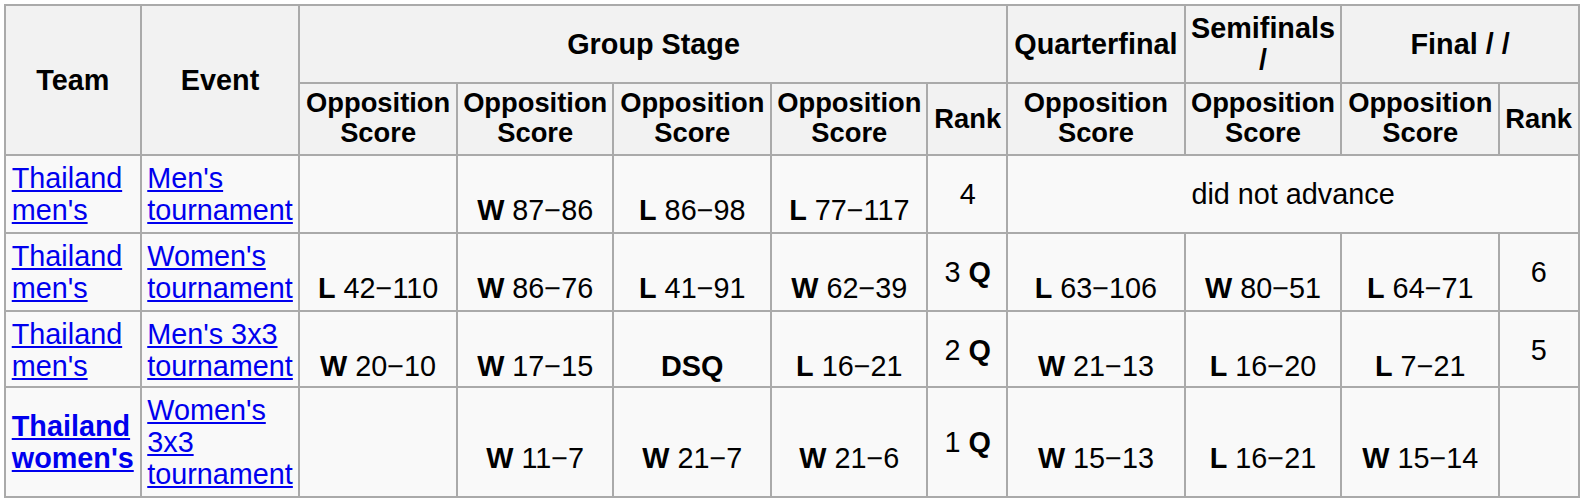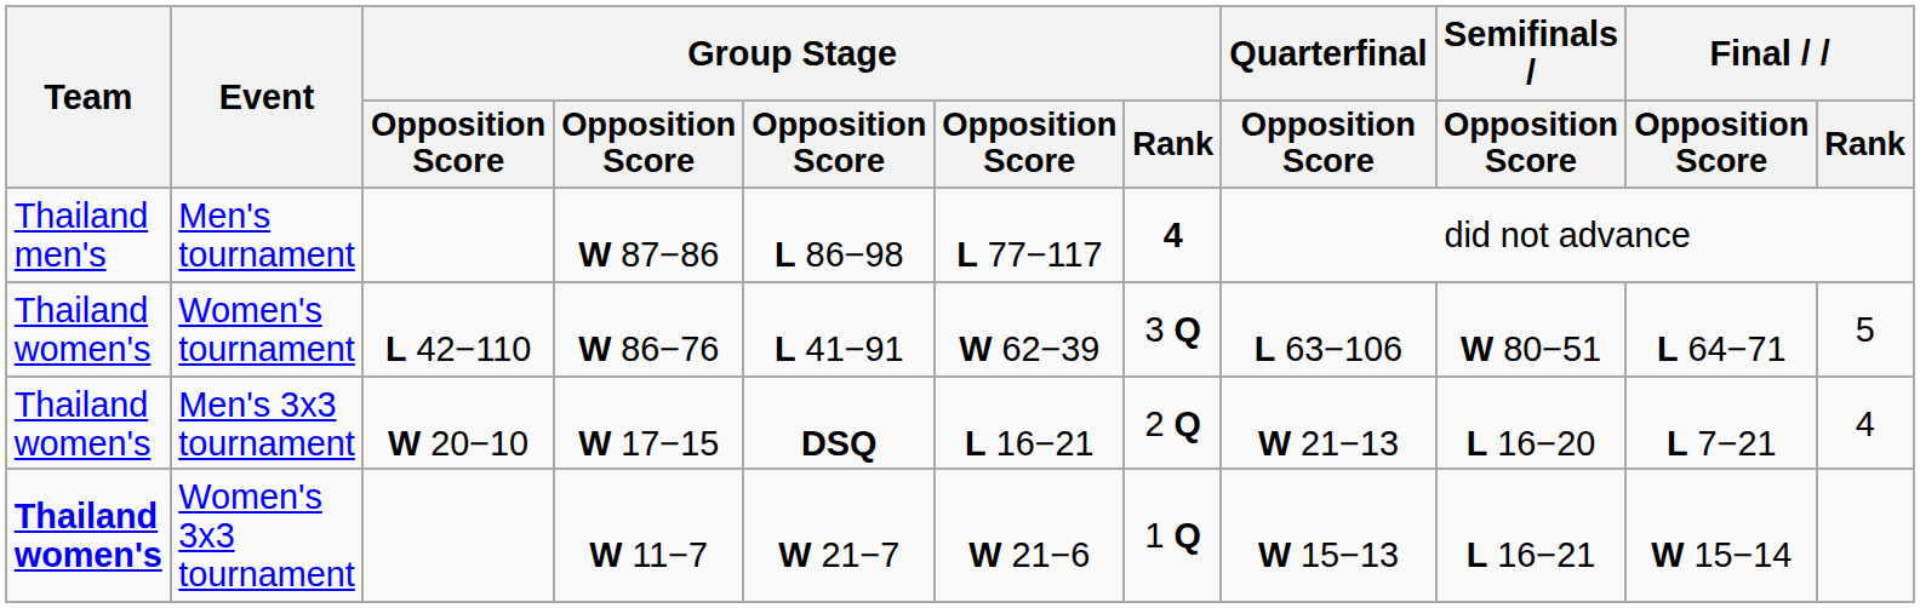 <table class=wikitable style=font-size:90%;text-align:center>
 <tr>
 <th rowspan=2>Team</th>
 <th rowspan=2>Event</th>
 <th colspan=5>Group Stage</th>
 <th>Quarterfinal</th>
 <th>Semifinals / </th>
 <th colspan=2>Final /  / </th>
 </tr>
 <tr style="font-size:95%">
 <th>Opposition<br>Score</th>
 <th>Opposition<br>Score</th>
 <th>Opposition<br>Score</th>
 <th>Opposition<br>Score</th>
 <th>Rank</th>
 <th>Opposition<br>Score</th>
 <th>Opposition<br>Score</th>
 <th>Opposition<br>Score</th>
 <th>Rank</th>
 </tr>
 <tr align=center>
 <td align=left><a href='#'>Thailand men's</a></td>
 <td align=left><a href='#'>Men's tournament</a></td>
 <td></td>
 <td><br><strong>W</strong> 87−86</td>
 <td><br><strong>L</strong> 86−98</td>
 <td><br><strong>L</strong> 77−117</td>
-<td>4</td>
+<td><strong>4</strong></td>
 <td colspan=4>did not advance</td>
 </tr>
 <tr align=center>
-<td align=left><a href='#'>Thailand men's</a></td>
+<td align=left><a href='#'>Thailand women's</a></td>
 <td align=left><a href='#'>Women's tournament</a></td>
 <td><br><strong>L</strong> 42−110</td>
 <td><br> <strong>W</strong> 86−76</td>
 <td><br> <strong>L</strong> 41−91</td>
 <td><br> <strong>W</strong> 62−39</td>
 <td>3 <strong>Q</strong></td>
 <td> <br> <strong>L</strong> 63−106</td>
 <td><br> <strong>W</strong> 80−51</td>
 <td><br> <strong>L</strong> 64−71</td>
-<td>6</td>
+<td>5</td>
 </tr>
 <tr align=center>
-<td align=left><a href='#'>Thailand men's</a></td>
+<td align=left><a href='#'>Thailand women's</a></td>
 <td align=left><a href='#'>Men's 3x3 tournament</a></td>
 <td><br> <strong>W</strong> 20−10</td>
 <td><br> <strong>W</strong> 17−15</td>
 <td><br> <strong>DSQ</strong></td>
 <td><br> <strong>L</strong> 16−21</td>
 <td>2 <strong>Q</strong></td>
 <td> <br> <strong>W</strong> 21−13</td>
 <td> <br> <strong>L</strong> 16−20</td>
 <td><br> <strong>L</strong> 7−21</td>
-<td>5</td>
+<td>4</td>
 </tr>
 <tr align=center>
 <td align=left><strong><a href='#'>Thailand women's</a></strong></td>
 <td align=left><a href='#'>Women's 3x3 tournament</a></td>
 <td></td>
 <td><br> <strong>W</strong> 11−7</td>
 <td><br> <strong>W</strong> 21−7</td>
 <td><br> <strong>W</strong> 21−6</td>
 <td>1 <strong>Q</strong></td>
 <td><br> <strong>W</strong> 15−13</td>
 <td><br> <strong>L</strong> 16−21</td>
 <td><br> <strong>W</strong> 15−14</td>
 <td></td>
 </tr>
 </table>
